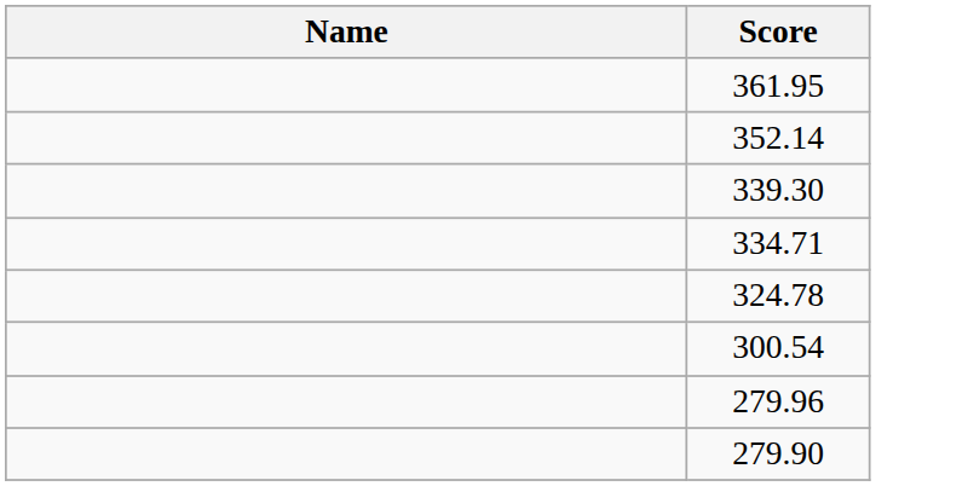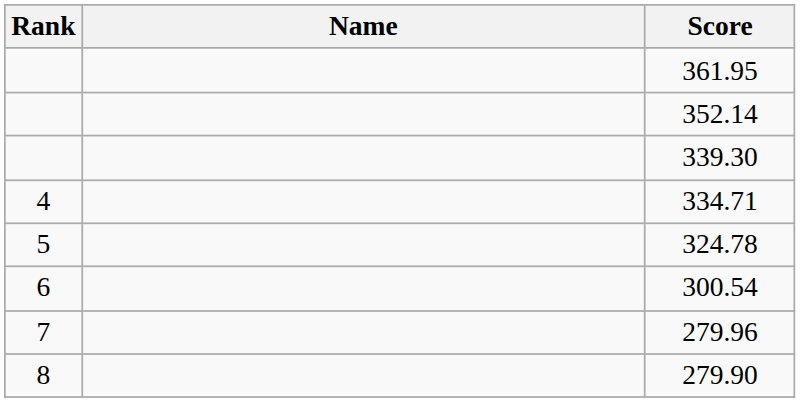 <table class="wikitable">
 <tr>
+<th>Rank</th>
 <th align="center" style="width: 20em">Name</th>
 <th align="center" style="width: 5em">Score</th>
 </tr>
 <tr>
+<td align="center"></td>
 <td></td>
 <td align="center">361.95</td>
 </tr>
 <tr>
+<td align="center"></td>
 <td></td>
 <td align="center">352.14</td>
 </tr>
 <tr>
+<td align="center"></td>
 <td></td>
 <td align="center">339.30</td>
 </tr>
 <tr>
+<td align="center">4</td>
 <td></td>
 <td align="center">334.71</td>
 </tr>
 <tr>
+<td align="center">5</td>
 <td></td>
 <td align="center">324.78</td>
 </tr>
 <tr>
+<td align="center">6</td>
 <td></td>
 <td align="center">300.54</td>
 </tr>
 <tr>
+<td align="center">7</td>
 <td></td>
 <td align="center">279.96</td>
 </tr>
 <tr>
+<td align="center">8</td>
 <td></td>
 <td align="center">279.90</td>
 </tr>
 </table>
